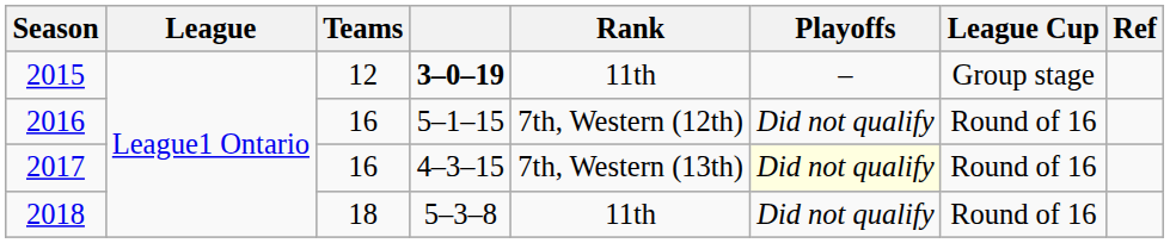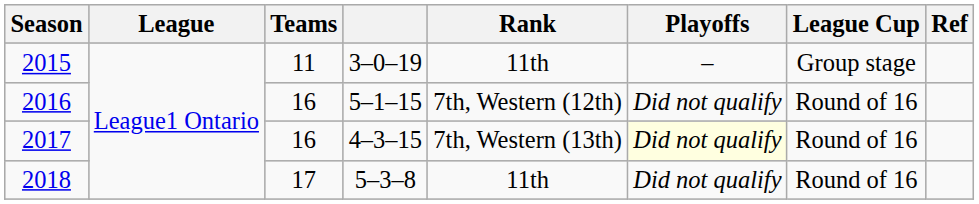 <table class="wikitable" style="text-align: center;">
 <tr>
 <th>Season</th>
 <th>League</th>
 <th>Teams</th>
 <th></th>
 <th>Rank</th>
 <th>Playoffs</th>
 <th>League Cup</th>
 <th>Ref</th>
 </tr>
 <tr>
 <td><a href='#'>2015</a></td>
 <td rowspan="4"><a href='#'>League1 Ontario</a></td>
-<td>12</td>
-<td><strong>3–0–19</strong></td>
+<td>11</td>
+<td>3–0–19</td>
 <td>11th</td>
 <td>–</td>
 <td>Group stage</td>
 <td></td>
 </tr>
 <tr>
 <td><a href='#'>2016</a></td>
 <td>16</td>
 <td>5–1–15</td>
 <td>7th, Western (12th)</td>
 <td><em>Did not qualify</em></td>
 <td>Round of 16</td>
 <td></td>
 </tr>
 <tr>
 <td><a href='#'>2017</a></td>
 <td>16</td>
 <td>4–3–15</td>
 <td>7th, Western (13th)</td>
 <td style="background: lightyellow;"><em>Did not qualify</em></td>
 <td>Round of 16</td>
 <td></td>
 </tr>
 <tr>
 <td><a href='#'>2018</a></td>
-<td>18</td>
+<td>17</td>
 <td>5–3–8</td>
 <td>11th</td>
 <td><em>Did not qualify</em></td>
 <td>Round of 16</td>
 <td></td>
 </tr>
 </table>
